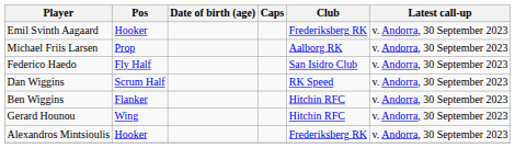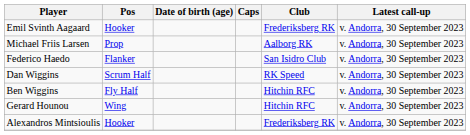 <table class="wikitable" style="font-size: 100%;">
 <tr>
 <th>Player</th>
 <th>Pos</th>
 <th>Date of birth (age)</th>
 <th>Caps</th>
 <th>Club</th>
 <th>Latest call-up</th>
 </tr>
 <tr>
 <td>Emil Svinth Aagaard</td>
 <td><a href='#'>Hooker</a></td>
 <td></td>
 <td></td>
 <td> <a href='#'>Frederiksberg RK</a></td>
 <td>v.  <a href='#'>Andorra</a>, 30 September 2023</td>
 </tr>
 <tr>
 <td>Michael Friis Larsen</td>
 <td><a href='#'>Prop</a></td>
 <td></td>
 <td></td>
 <td> <a href='#'>Aalborg RK</a></td>
 <td>v.  <a href='#'>Andorra</a>, 30 September 2023</td>
 </tr>
 <tr>
 <td>Federico Haedo</td>
-<td><a href='#'>Fly Half</a></td>
+<td><a href='#'>Flanker</a></td>
 <td></td>
 <td></td>
 <td> <a href='#'>San Isidro Club</a></td>
 <td>v.  <a href='#'>Andorra</a>, 30 September 2023</td>
 </tr>
 <tr>
 <td>Dan Wiggins</td>
 <td><a href='#'>Scrum Half</a></td>
 <td></td>
 <td></td>
 <td> <a href='#'>RK Speed</a></td>
 <td>v.  <a href='#'>Andorra</a>, 30 September 2023</td>
 </tr>
 <tr>
 <td>Ben Wiggins</td>
-<td><a href='#'>Flanker</a></td>
+<td><a href='#'>Fly Half</a></td>
 <td></td>
 <td></td>
 <td> <a href='#'>Hitchin RFC</a></td>
 <td>v.  <a href='#'>Andorra</a>, 30 September 2023</td>
 </tr>
 <tr>
 <td>Gerard Hounou</td>
 <td><a href='#'>Wing</a></td>
 <td></td>
 <td></td>
 <td> <a href='#'>Hitchin RFC</a></td>
 <td>v.  <a href='#'>Andorra</a>, 30 September 2023</td>
 </tr>
 <tr>
 <td>Alexandros Mintsioulis</td>
 <td><a href='#'>Hooker</a></td>
 <td></td>
 <td></td>
 <td> <a href='#'>Frederiksberg RK</a></td>
 <td>v.  <a href='#'>Andorra</a>, 30 September 2023</td>
 </tr>
 <tr>
 </tr>
 </table>
